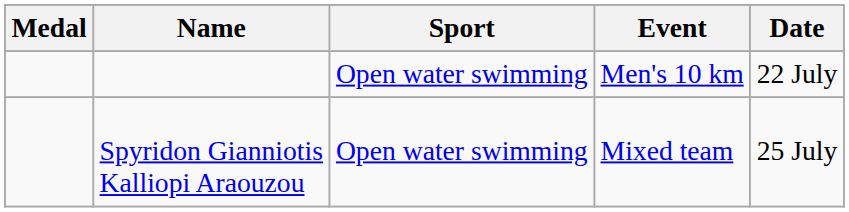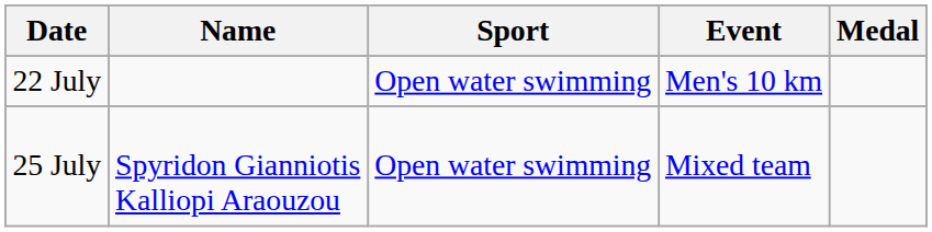 <table class="wikitable sortable" style="font-size:90%">
 <tr>
-<th>Medal</th>
+<th>Date</th>
 <th>Name</th>
 <th>Sport</th>
 <th>Event</th>
-<th>Date</th>
+<th>Medal</th>
 </tr>
 <tr>
-<td></td>
+<td>22 July</td>
 <td></td>
 <td><a href='#'>Open water swimming</a></td>
 <td><a href='#'>Men's 10 km</a></td>
-<td>22 July</td>
+<td></td>
 </tr>
 <tr>
-<td></td>
+<td>25 July</td>
 <td><br><a href='#'>Spyridon Gianniotis</a><br><a href='#'>Kalliopi Araouzou</a></td>
 <td><a href='#'>Open water swimming</a></td>
 <td><a href='#'>Mixed team</a></td>
-<td>25 July</td>
+<td></td>
 </tr>
 </table>
